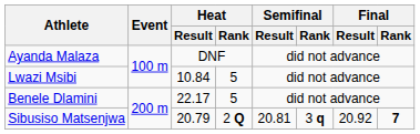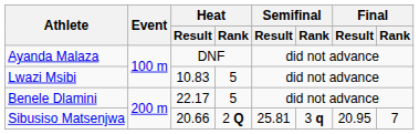 <table class="wikitable" style="font-size:90%; text-align:center">
 <tr>
 <th rowspan=2>Athlete</th>
 <th rowspan=2>Event</th>
 <th colspan=2>Heat</th>
 <th colspan=2>Semifinal</th>
 <th colspan=2>Final</th>
 </tr>
 <tr style="font-size:95%">
 <th>Result</th>
 <th>Rank</th>
 <th>Result</th>
 <th>Rank</th>
 <th>Result</th>
 <th>Rank</th>
 </tr>
 <tr>
 <td align=left><a href='#'>Ayanda Malaza</a></td>
 <td align=left rowspan=2><a href='#'>100 m</a></td>
 <td colspan=2>DNF</td>
 <td colspan=4>did not advance</td>
 </tr>
 <tr>
 <td align=left><a href='#'>Lwazi Msibi</a></td>
-<td>10.84</td>
+<td>10.83</td>
 <td>5</td>
 <td colspan=4>did not advance</td>
 </tr>
 <tr>
 <td align=left><a href='#'>Benele Dlamini</a></td>
 <td align=left rowspan=2><a href='#'>200 m</a></td>
 <td>22.17</td>
 <td>5</td>
 <td colspan=4>did not advance</td>
 </tr>
 <tr>
 <td align=left><a href='#'>Sibusiso Matsenjwa</a></td>
-<td>20.79</td>
+<td>20.66</td>
 <td>2 <strong>Q</strong></td>
-<td>20.81</td>
+<td>25.81</td>
 <td>3 <strong>q</strong></td>
-<td>20.92</td>
-<td><strong>7</strong></td>
+<td>20.95</td>
+<td>7</td>
 </tr>
 </table>
